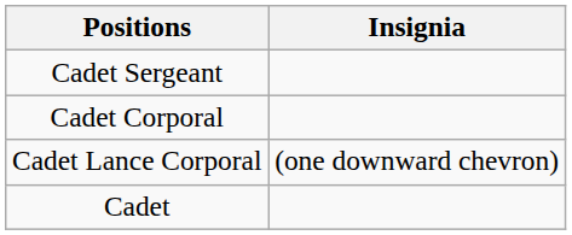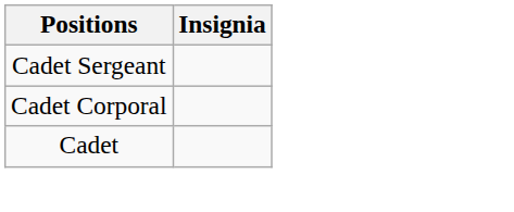 <table class="wikitable">
 <tr>
 <th>Positions</th>
 <th>Insignia</th>
 </tr>
 <tr align="center">
 <td>Cadet Sergeant</td>
 <td></td>
 </tr>
 <tr align="center">
 <td>Cadet Corporal</td>
 <td></td>
 </tr>
 <tr align="center">
-<td>Cadet Lance Corporal</td>
-<td>(one downward chevron)</td>
-</tr>
-<tr align="center">
 <td>Cadet</td>
 <td></td>
 </tr>
 </table>
